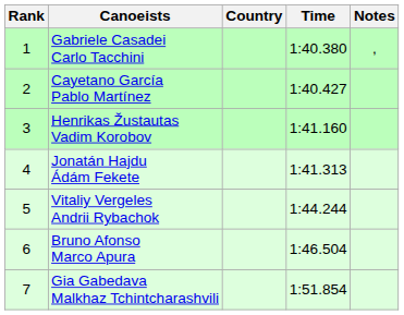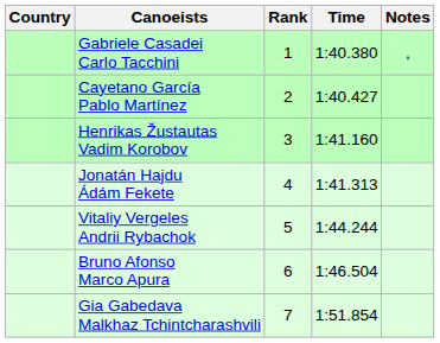 <table class="wikitable" style="text-align:center">
 <tr>
+<th>Country</th>
+<th>Canoeists</th>
 <th>Rank</th>
-<th>Canoeists</th>
-<th>Country</th>
 <th>Time</th>
 <th>Notes</th>
 </tr>
 <tr bgcolor=bbffbb>
+<td align=left></td>
+<td align=left><a href='#'>Gabriele Casadei</a><br><a href='#'>Carlo Tacchini</a></td>
 <td>1</td>
-<td align=left><a href='#'>Gabriele Casadei</a><br><a href='#'>Carlo Tacchini</a></td>
-<td align=left></td>
 <td>1:40.380</td>
 <td>, <strong></strong></td>
 </tr>
 <tr bgcolor=bbffbb>
+<td align=left></td>
+<td align=left><a href='#'>Cayetano García</a><br><a href='#'>Pablo Martínez</a></td>
 <td>2</td>
-<td align=left><a href='#'>Cayetano García</a><br><a href='#'>Pablo Martínez</a></td>
-<td align=left></td>
 <td>1:40.427</td>
 <td></td>
 </tr>
 <tr bgcolor=bbffbb>
+<td align=left></td>
+<td align=left><a href='#'>Henrikas Žustautas</a><br><a href='#'>Vadim Korobov</a></td>
 <td>3</td>
-<td align=left><a href='#'>Henrikas Žustautas</a><br><a href='#'>Vadim Korobov</a></td>
-<td align=left></td>
 <td>1:41.160</td>
 <td></td>
 </tr>
 <tr bgcolor=ddffdd>
+<td align=left></td>
+<td align=left><a href='#'>Jonatán Hajdu</a><br><a href='#'>Ádám Fekete</a></td>
 <td>4</td>
-<td align=left><a href='#'>Jonatán Hajdu</a><br><a href='#'>Ádám Fekete</a></td>
-<td align=left></td>
 <td>1:41.313</td>
 <td></td>
 </tr>
 <tr bgcolor=ddffdd>
+<td align=left></td>
+<td align=left><a href='#'>Vitaliy Vergeles</a><br><a href='#'>Andrii Rybachok</a></td>
 <td>5</td>
-<td align=left><a href='#'>Vitaliy Vergeles</a><br><a href='#'>Andrii Rybachok</a></td>
-<td align=left></td>
 <td>1:44.244</td>
 <td></td>
 </tr>
 <tr bgcolor=ddffdd>
+<td align=left></td>
+<td align=left><a href='#'>Bruno Afonso</a><br><a href='#'>Marco Apura</a></td>
 <td>6</td>
-<td align=left><a href='#'>Bruno Afonso</a><br><a href='#'>Marco Apura</a></td>
-<td align=left></td>
 <td>1:46.504</td>
 <td></td>
 </tr>
 <tr bgcolor=ddffdd>
+<td align=left></td>
+<td align=left><a href='#'>Gia Gabedava</a><br><a href='#'>Malkhaz Tchintcharashvili</a></td>
 <td>7</td>
-<td align=left><a href='#'>Gia Gabedava</a><br><a href='#'>Malkhaz Tchintcharashvili</a></td>
-<td align=left></td>
 <td>1:51.854</td>
 <td></td>
 </tr>
 </table>
